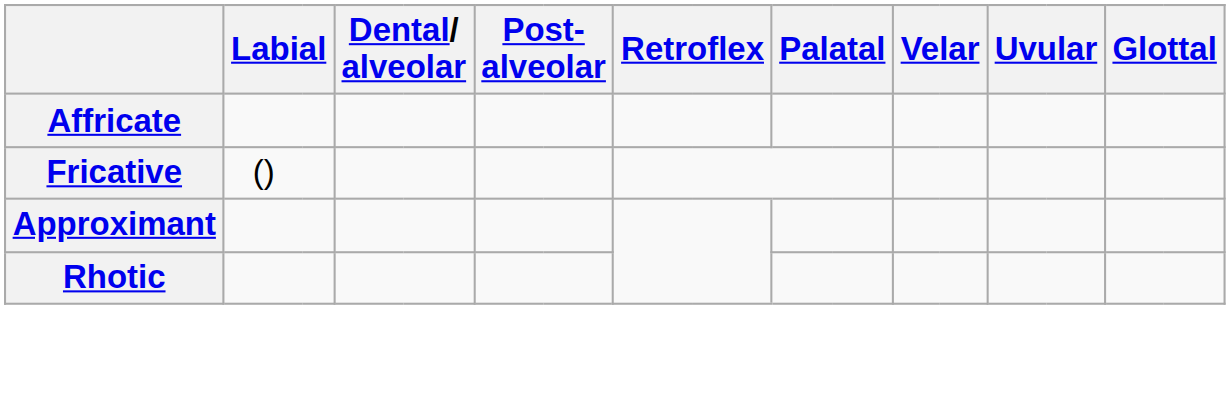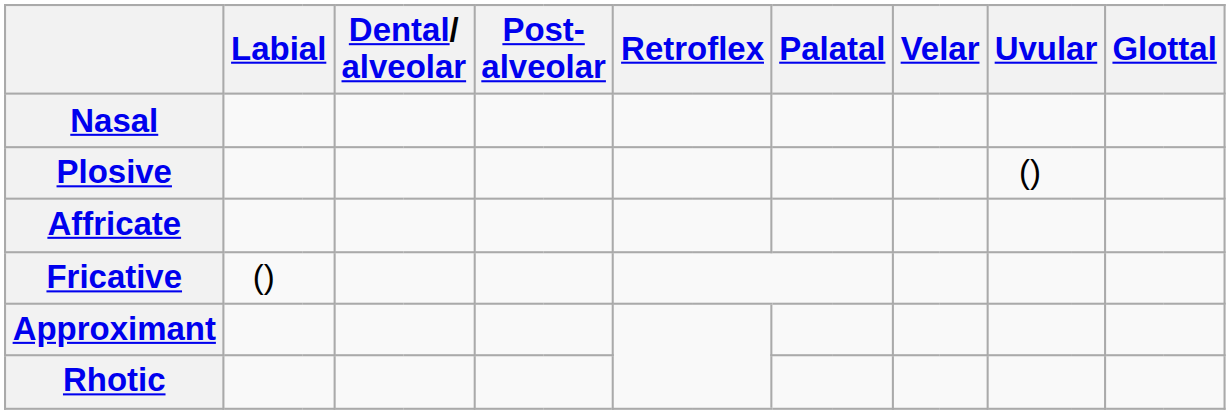 <table class="wikitable" style="text-align: center;">
 <tr>
 <th></th>
 <th colspan="2"><a href='#'>Labial</a></th>
 <th colspan="2"><a href='#'>Dental</a>/<br><a href='#'>alveolar</a></th>
 <th colspan="2"><a href='#'>Post-<br>alveolar</a></th>
 <th colspan="2"><a href='#'>Retroflex</a></th>
 <th colspan="2"><a href='#'>Palatal</a></th>
 <th colspan="2"><a href='#'>Velar</a></th>
 <th colspan="2"><a href='#'>Uvular</a></th>
 <th colspan="2"><a href='#'>Glottal</a></th>
+</tr>
+<tr>
+<th><a href='#'>Nasal</a></th>
+<td style="border-right: none;"></td>
+<td style="border-left: none;"></td>
+<td style="border-right: none;"></td>
+<td style="border-left: none;"></td>
+<td style="border-right: none;"></td>
+<td style="border-left: none;"></td>
+<td style="border-right: none;"></td>
+<td style="border-left: none;"></td>
+<td style="border-right: none;"></td>
+<td style="border-left: none;"></td>
+<td style="border-right: none;"></td>
+<td style="border-left: none;"></td>
+<td style="border-right: none;"></td>
+<td style="border-left: none;"></td>
+<td style="border-right: none;"></td>
+<td style="border-left: none;"></td>
+</tr>
+<tr>
+<th><a href='#'>Plosive</a></th>
+<td style="border-right: none;"></td>
+<td style="border-left: none;"></td>
+<td style="border-right: none;"></td>
+<td style="border-left: none;"></td>
+<td style="border-right: none;"></td>
+<td style="border-left: none;"></td>
+<td style="border-right: none;"></td>
+<td style="border-left: none;"></td>
+<td style="border-right: none;"></td>
+<td style="border-left: none;"></td>
+<td style="border-right: none;"></td>
+<td style="border-left: none;"></td>
+<td style="border-right: none;">()</td>
+<td style="border-left: none;"></td>
+<td style="border-right: none;"></td>
+<td style="border-left: none;"></td>
 </tr>
 <tr>
 <th><a href='#'>Affricate</a></th>
 <td style="border-right: none;"></td>
 <td style="border-left: none;"></td>
 <td style="border-right: none;"></td>
 <td style="border-left: none;"></td>
 <td style="border-right: none;"></td>
 <td style="border-left: none;"></td>
 <td style="border-right: none;"></td>
 <td style="border-left: none;"></td>
 <td style="border-right: none;"></td>
 <td style="border-left: none;"></td>
 <td style="border-right: none;"></td>
 <td style="border-left: none;"></td>
 <td style="border-right: none;"></td>
 <td style="border-left: none;"></td>
 <td style="border-right: none;"></td>
 <td style="border-left: none;"></td>
 </tr>
 <tr>
 <th><a href='#'>Fricative</a></th>
 <td style="border-right: none;">()</td>
 <td style="border-left: none;"></td>
 <td style="border-right: none;"></td>
 <td style="border-left: none;"></td>
 <td style="border-right: none;"></td>
 <td style="border-left: none;"></td>
 <td colspan=2 style="border-right: none;"></td>
 <td colspan=2 style="border-left: none;"></td>
 <td style="border-right: none;"></td>
 <td style="border-left: none;"></td>
 <td style="border-right: none;"></td>
 <td style="border-left: none;"></td>
 <td style="border-right: none;"></td>
 <td style="border-left: none;"></td>
 </tr>
 <tr>
 <th><a href='#'>Approximant</a></th>
 <td style="border-right: none;"></td>
 <td style="border-left: none;"></td>
 <td style="border-right: none;"></td>
 <td style="border-left: none;"></td>
 <td style="border-right: none;"></td>
 <td style="border-left: none;"></td>
 <td colspan="2" rowspan="2" style="border-right: none;"></td>
 <td style="border-right: none;"></td>
 <td style="border-left: none;"></td>
 <td style="border-right: none;"></td>
 <td style="border-left: none;"></td>
 <td style="border-right: none;"></td>
 <td style="border-left: none;"></td>
 <td style="border-right: none;"></td>
 <td style="border-left: none;"></td>
 </tr>
 <tr>
 <th><a href='#'>Rhotic</a></th>
 <td style="border-right: none;"></td>
 <td style="border-left: none;"></td>
 <td style="border-right: none;"></td>
 <td style="border-left: none;"></td>
 <td style="border-right: none;"></td>
 <td style="border-left: none;"></td>
 <td style="border-right: none;"></td>
 <td style="border-left: none;"></td>
 <td style="border-right: none;"></td>
 <td style="border-left: none;"></td>
 <td style="border-right: none;"></td>
 <td style="border-left: none;"></td>
 <td style="border-right: none;"></td>
 <td style="border-left: none;"></td>
 </tr>
 </table>
